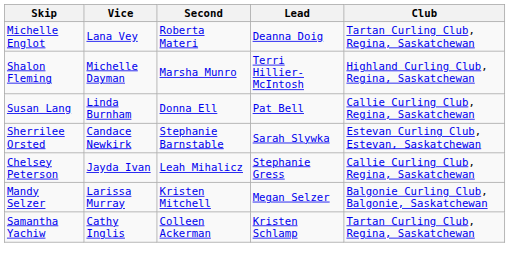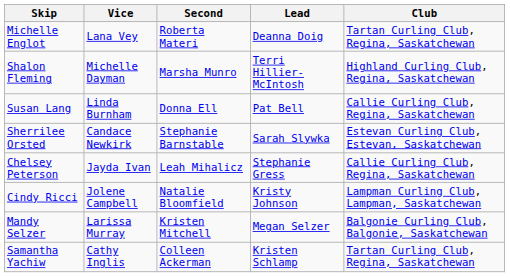 <table class="wikitable">
 <tr>
 <th>Skip</th>
 <th>Vice</th>
 <th>Second</th>
 <th>Lead</th>
 <th>Club</th>
 </tr>
 <tr>
 <td><a href='#'>Michelle Englot</a></td>
 <td><a href='#'>Lana Vey</a></td>
 <td><a href='#'>Roberta Materi</a></td>
 <td><a href='#'>Deanna Doig</a></td>
 <td><a href='#'>Tartan Curling Club</a>, <a href='#'>Regina, Saskatchewan</a></td>
 </tr>
 <tr>
 <td><a href='#'>Shalon Fleming</a></td>
 <td><a href='#'>Michelle Dayman</a></td>
 <td><a href='#'>Marsha Munro</a></td>
 <td><a href='#'>Terri Hillier-McIntosh</a></td>
 <td><a href='#'>Highland Curling Club</a>, <a href='#'>Regina, Saskatchewan</a></td>
 </tr>
 <tr>
 <td><a href='#'>Susan Lang</a></td>
 <td><a href='#'>Linda Burnham</a></td>
 <td><a href='#'>Donna Ell</a></td>
 <td><a href='#'>Pat Bell</a></td>
 <td><a href='#'>Callie Curling Club</a>, <a href='#'>Regina, Saskatchewan</a></td>
 </tr>
 <tr>
 <td><a href='#'>Sherrilee Orsted</a></td>
 <td><a href='#'>Candace Newkirk</a></td>
 <td><a href='#'>Stephanie Barnstable</a></td>
 <td><a href='#'>Sarah Slywka</a></td>
 <td><a href='#'>Estevan Curling Club</a>, <a href='#'>Estevan, Saskatchewan</a></td>
 </tr>
 <tr>
 <td><a href='#'>Chelsey Peterson</a></td>
 <td><a href='#'>Jayda Ivan</a></td>
 <td><a href='#'>Leah Mihalicz</a></td>
 <td><a href='#'>Stephanie Gress</a></td>
 <td><a href='#'>Callie Curling Club</a>, <a href='#'>Regina, Saskatchewan</a></td>
 </tr>
 <tr>
+<td><a href='#'>Cindy Ricci</a></td>
+<td><a href='#'>Jolene Campbell</a></td>
+<td><a href='#'>Natalie Bloomfield</a></td>
+<td><a href='#'>Kristy Johnson</a></td>
+<td><a href='#'>Lampman Curling Club</a>, <a href='#'>Lampman, Saskatchewan</a></td>
+</tr>
+<tr>
 <td><a href='#'>Mandy Selzer</a></td>
 <td><a href='#'>Larissa Murray</a></td>
 <td><a href='#'>Kristen Mitchell</a></td>
 <td><a href='#'>Megan Selzer</a></td>
 <td><a href='#'>Balgonie Curling Club</a>, <a href='#'>Balgonie, Saskatchewan</a></td>
 </tr>
 <tr>
 <td><a href='#'>Samantha Yachiw</a></td>
 <td><a href='#'>Cathy Inglis</a></td>
 <td><a href='#'>Colleen Ackerman</a></td>
 <td><a href='#'>Kristen Schlamp</a></td>
 <td><a href='#'>Tartan Curling Club</a>, <a href='#'>Regina, Saskatchewan</a></td>
 </tr>
 </table>
